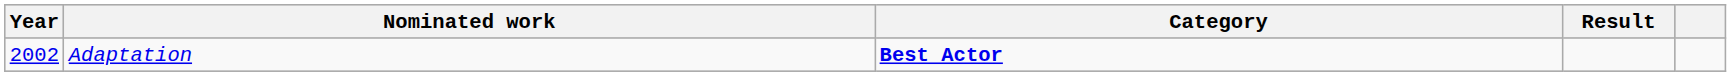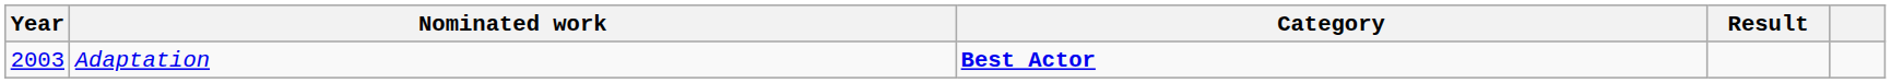 <table class="wikitable sortable">
 <tr>
 <th scope="col" style="width:1em;">Year</th>
 <th scope="col" style="width:39em;">Nominated work</th>
 <th scope="col" style="width:33em;">Category</th>
 <th scope="col" style="width:5em;">Result</th>
 <th scope="col" style="width:2em;" class="unsortable"></th>
 </tr>
 <tr>
-<td><a href='#'>2002</a></td>
+<td><a href='#'>2003</a></td>
 <td><em><a href='#'>Adaptation</a></em></td>
 <td><strong><a href='#'>Best Actor</a></strong></td>
 <td></td>
 <td style="text-align:center;"></td>
 </tr>
 </table>
